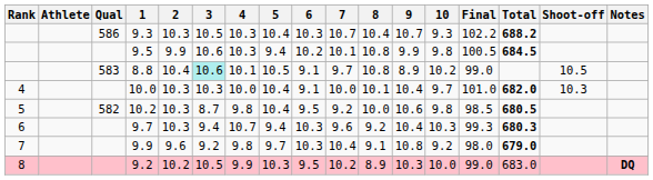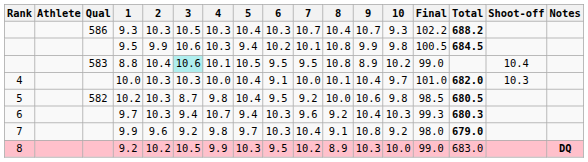 <table class="wikitable sortable">
 <tr>
 <th>Rank</th>
 <th>Athlete</th>
 <th>Qual</th>
 <th class="unsortable" style="width: 28px">1</th>
 <th class="unsortable" style="width: 28px">2</th>
 <th class="unsortable" style="width: 28px">3</th>
 <th class="unsortable" style="width: 28px">4</th>
 <th class="unsortable" style="width: 28px">5</th>
 <th class="unsortable" style="width: 28px">6</th>
 <th class="unsortable" style="width: 28px">7</th>
 <th class="unsortable" style="width: 28px">8</th>
 <th class="unsortable" style="width: 28px">9</th>
 <th class="unsortable" style="width: 28px">10</th>
 <th>Final</th>
 <th>Total</th>
 <th class="unsortable">Shoot-off</th>
 <th class="unsortable">Notes</th>
 </tr>
 <tr>
 <td align="center"></td>
 <td></td>
 <td align="center">586</td>
 <td align="center">9.3</td>
 <td align="center">10.3</td>
 <td align="center">10.5</td>
 <td align="center">10.3</td>
 <td align="center">10.4</td>
 <td align="center">10.3</td>
 <td align="center">10.7</td>
 <td align="center">10.4</td>
 <td align="center">10.7</td>
 <td align="center">9.3</td>
 <td align="center">102.2</td>
 <td align="center"><strong>688.2</strong></td>
 <td></td>
 <td></td>
 </tr>
 <tr>
 <td align="center"></td>
 <td></td>
 <td align="center"></td>
 <td align="center">9.5</td>
 <td align="center">9.9</td>
 <td align="center">10.6</td>
 <td align="center">10.3</td>
 <td align="center">9.4</td>
 <td align="center">10.2</td>
 <td align="center">10.1</td>
 <td align="center">10.8</td>
 <td align="center">9.9</td>
 <td align="center">9.8</td>
 <td align="center">100.5</td>
 <td align="center"><strong>684.5</strong></td>
 <td></td>
 <td></td>
 </tr>
 <tr>
 <td align="center"></td>
 <td></td>
 <td align="center">583</td>
 <td align="center">8.8</td>
 <td align="center">10.4</td>
 <td align="center" style="background: paleturquoise;">10.6</td>
 <td align="center">10.1</td>
 <td align="center">10.5</td>
-<td align="center">9.1</td>
-<td align="center">9.7</td>
+<td align="center">9.5</td>
+<td align="center">9.5</td>
 <td align="center">10.8</td>
 <td align="center">8.9</td>
 <td align="center">10.2</td>
 <td align="center">99.0</td>
 <td align="center"></td>
-<td align="center">10.5</td>
+<td align="center">10.4</td>
 <td></td>
 </tr>
 <tr>
 <td align="center">4</td>
 <td></td>
 <td align="center"></td>
 <td align="center">10.0</td>
 <td align="center">10.3</td>
 <td align="center">10.3</td>
 <td align="center">10.0</td>
 <td align="center">10.4</td>
 <td align="center">9.1</td>
 <td align="center">10.0</td>
 <td align="center">10.1</td>
 <td align="center">10.4</td>
 <td align="center">9.7</td>
 <td align="center">101.0</td>
 <td align="center"><strong>682.0</strong></td>
 <td align="center">10.3</td>
 <td></td>
 </tr>
 <tr>
 <td align="center">5</td>
 <td></td>
 <td align="center">582</td>
 <td align="center">10.2</td>
 <td align="center">10.3</td>
 <td align="center">8.7</td>
 <td align="center">9.8</td>
 <td align="center">10.4</td>
 <td align="center">9.5</td>
 <td align="center">9.2</td>
 <td align="center">10.0</td>
 <td align="center">10.6</td>
 <td align="center">9.8</td>
 <td align="center">98.5</td>
 <td align="center"><strong>680.5</strong></td>
 <td></td>
 <td></td>
 </tr>
 <tr>
 <td align="center">6</td>
 <td></td>
 <td align="center"></td>
 <td align="center">9.7</td>
 <td align="center">10.3</td>
 <td align="center">9.4</td>
 <td align="center">10.7</td>
 <td align="center">9.4</td>
 <td align="center">10.3</td>
 <td align="center">9.6</td>
 <td align="center">9.2</td>
 <td align="center">10.4</td>
 <td align="center">10.3</td>
 <td align="center">99.3</td>
 <td align="center"><strong>680.3</strong></td>
 <td></td>
 <td></td>
 </tr>
 <tr>
 <td align="center">7</td>
 <td></td>
 <td align="center"></td>
 <td align="center">9.9</td>
 <td align="center">9.6</td>
 <td align="center">9.2</td>
 <td align="center">9.8</td>
 <td align="center">9.7</td>
 <td align="center">10.3</td>
 <td align="center">10.4</td>
 <td align="center">9.1</td>
 <td align="center">10.8</td>
 <td align="center">9.2</td>
 <td align="center">98.0</td>
 <td align="center"><strong>679.0</strong></td>
 <td></td>
 <td></td>
 </tr>
 <tr bgcolor=pink>
 <td align="center"><span>8</span></td>
 <td></td>
 <td align="center"></td>
 <td align="center">9.2</td>
 <td align="center">10.2</td>
 <td align="center">10.5</td>
 <td align="center">9.9</td>
 <td align="center">10.3</td>
 <td align="center">9.5</td>
 <td align="center">10.2</td>
 <td align="center">8.9</td>
 <td align="center">10.3</td>
 <td align="center">10.0</td>
 <td align="center">99.0</td>
 <td align="center">683.0</td>
 <td></td>
 <td align="center"><strong>DQ</strong></td>
 </tr>
 </table>
